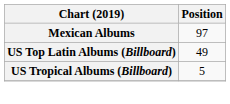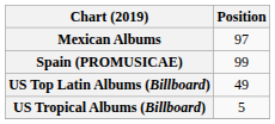 <table class="wikitable sortable plainrowheaders">
 <tr>
 <th scope="col">Chart (2019)</th>
 <th scope="col">Position</th>
 </tr>
 <tr>
 <th scope="row">Mexican Albums</th>
 <td align="center">97</td>
+</tr>
+<tr>
+<th scope="row">Spain (PROMUSICAE)</th>
+<td style="text-align:center;">99</td>
 </tr>
 <tr>
 <th scope="row">US Top Latin Albums (<em>Billboard</em>)</th>
 <td style="text-align:center;">49</td>
 </tr>
 <tr>
 <th scope="row">US Tropical Albums (<em>Billboard</em>)</th>
 <td style="text-align:center;">5</td>
 </tr>
 <tr>
 </tr>
 </table>
